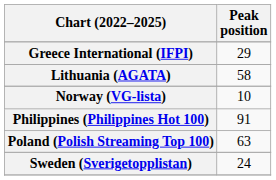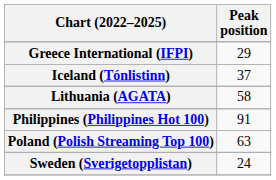 <table class="wikitable sortable plainrowheaders" style="text-align:center">
 <tr>
 <th scope="col">Chart (2022–2025)</th>
 <th scope="col">Peak<br> position</th>
 </tr>
 <tr>
 </tr>
 <tr>
 </tr>
 <tr>
 </tr>
 <tr>
 </tr>
 <tr>
 <th scope="row">Greece International (<a href='#'>IFPI</a>)</th>
 <td>29</td>
 </tr>
 <tr>
+<th scope="row">Iceland (<a href='#'>Tónlistinn</a>)</th>
+<td>37</td>
+</tr>
+<tr>
 </tr>
 <tr>
 <th scope="row">Lithuania (<a href='#'>AGATA</a>)</th>
 <td>58</td>
 </tr>
 <tr>
-</tr>
-<tr>
-<th scope="row">Norway (<a href='#'>VG-lista</a>)</th>
-<td>10</td>
 </tr>
 <tr>
 <th scope="row">Philippines (<a href='#'>Philippines Hot 100</a>)</th>
 <td>91</td>
 </tr>
 <tr>
 <th scope="row">Poland (<a href='#'>Polish Streaming Top 100</a>)</th>
 <td>63</td>
 </tr>
 <tr>
 </tr>
 <tr>
 </tr>
 <tr>
 <th scope="row">Sweden (<a href='#'>Sverigetopplistan</a>)</th>
 <td>24</td>
 </tr>
 <tr>
 </tr>
 <tr>
 </tr>
 <tr>
 </tr>
 </table>
